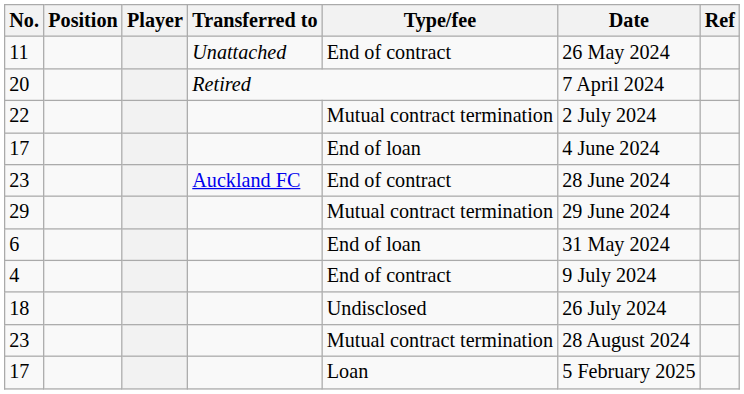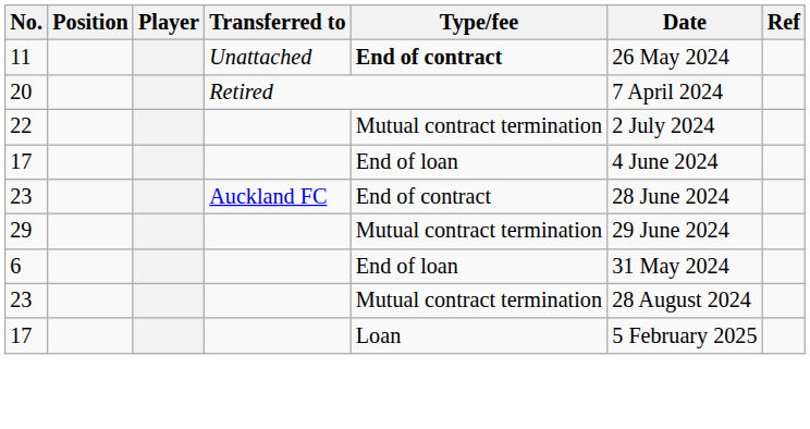 <table class="wikitable plainrowheaders sortable" style="text-align:center; text-align:left">
 <tr>
 <th scope="col">No.</th>
 <th scope="col">Position</th>
 <th scope="col">Player</th>
 <th scope="col">Transferred to</th>
 <th scope="col">Type/fee</th>
 <th scope="col">Date</th>
 <th scope="col" class="unsortable">Ref</th>
 </tr>
 <tr>
 <td>11</td>
 <td></td>
 <th scope="row"></th>
 <td><em>Unattached</em></td>
-<td>End of contract</td>
+<td><strong>End of contract</strong></td>
 <td>26 May 2024</td>
 <td></td>
 </tr>
 <tr>
 <td>20</td>
 <td></td>
 <th scope="row"></th>
 <td colspan="2"><em>Retired</em></td>
 <td>7 April 2024</td>
 <td></td>
 </tr>
 <tr>
 <td>22</td>
 <td></td>
 <th scope="row"></th>
 <td></td>
 <td>Mutual contract termination</td>
 <td>2 July 2024</td>
 <td></td>
 </tr>
 <tr>
 <td>17</td>
 <td></td>
 <th scope="row"></th>
 <td></td>
 <td>End of loan</td>
 <td>4 June 2024</td>
 <td></td>
 </tr>
 <tr>
 <td>23</td>
 <td></td>
 <th scope="row"></th>
 <td><a href='#'>Auckland FC</a></td>
 <td>End of contract</td>
 <td>28 June 2024</td>
 <td></td>
 </tr>
 <tr>
 <td>29</td>
 <td></td>
 <th scope="row"></th>
 <td></td>
 <td>Mutual contract termination</td>
 <td>29 June 2024</td>
 <td></td>
 </tr>
 <tr>
 <td>6</td>
 <td></td>
 <th scope="row"></th>
 <td></td>
 <td>End of loan</td>
 <td>31 May 2024</td>
 <td></td>
 </tr>
 <tr>
-<td>4</td>
-<td></td>
-<th scope="row"></th>
-<td></td>
-<td>End of contract</td>
-<td>9 July 2024</td>
-<td></td>
-</tr>
-<tr>
-<td>18</td>
-<td></td>
-<th scope="row"></th>
-<td></td>
-<td>Undisclosed</td>
-<td>26 July 2024</td>
-<td></td>
-</tr>
-<tr>
 <td>23</td>
 <td></td>
 <th scope="row"></th>
 <td></td>
 <td>Mutual contract termination</td>
 <td>28 August 2024</td>
 <td></td>
 </tr>
 <tr>
 <td>17</td>
 <td></td>
 <th scope="row"></th>
 <td></td>
 <td>Loan</td>
 <td>5 February 2025</td>
 <td></td>
 </tr>
 </table>
